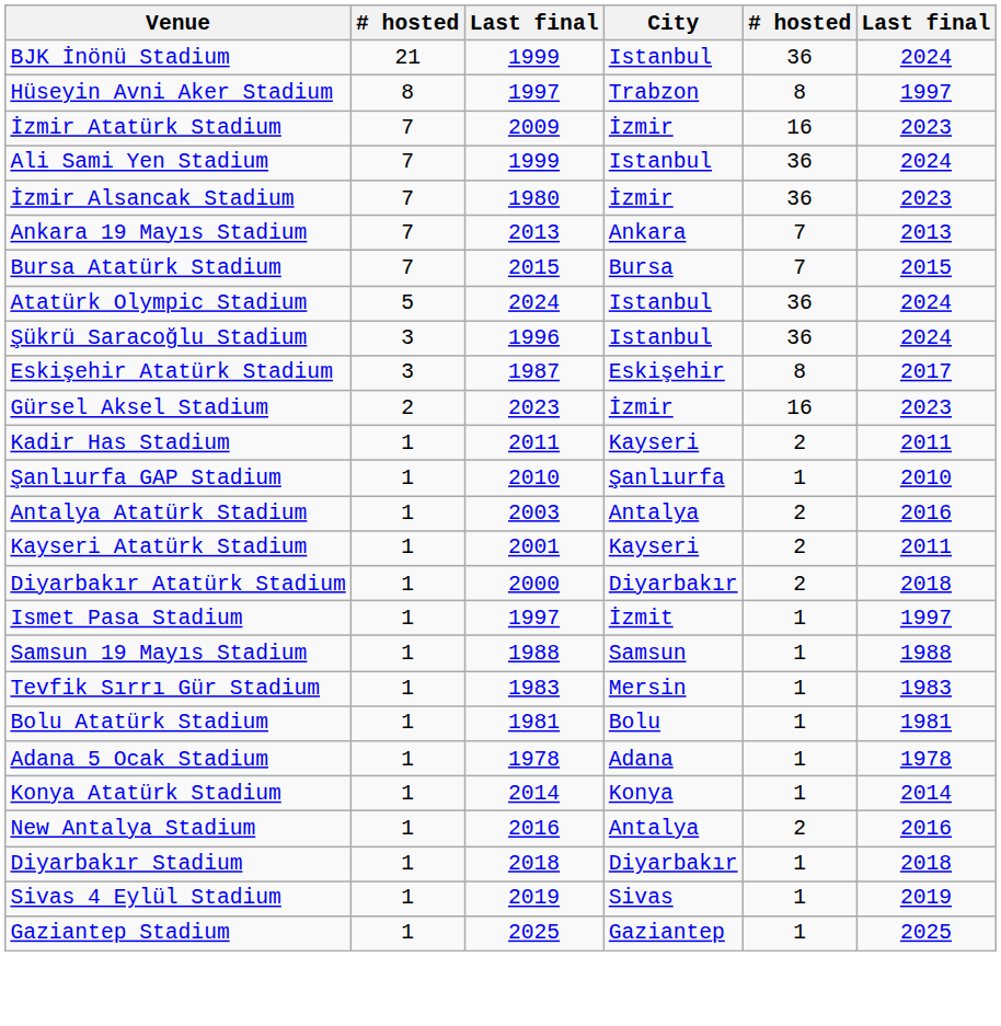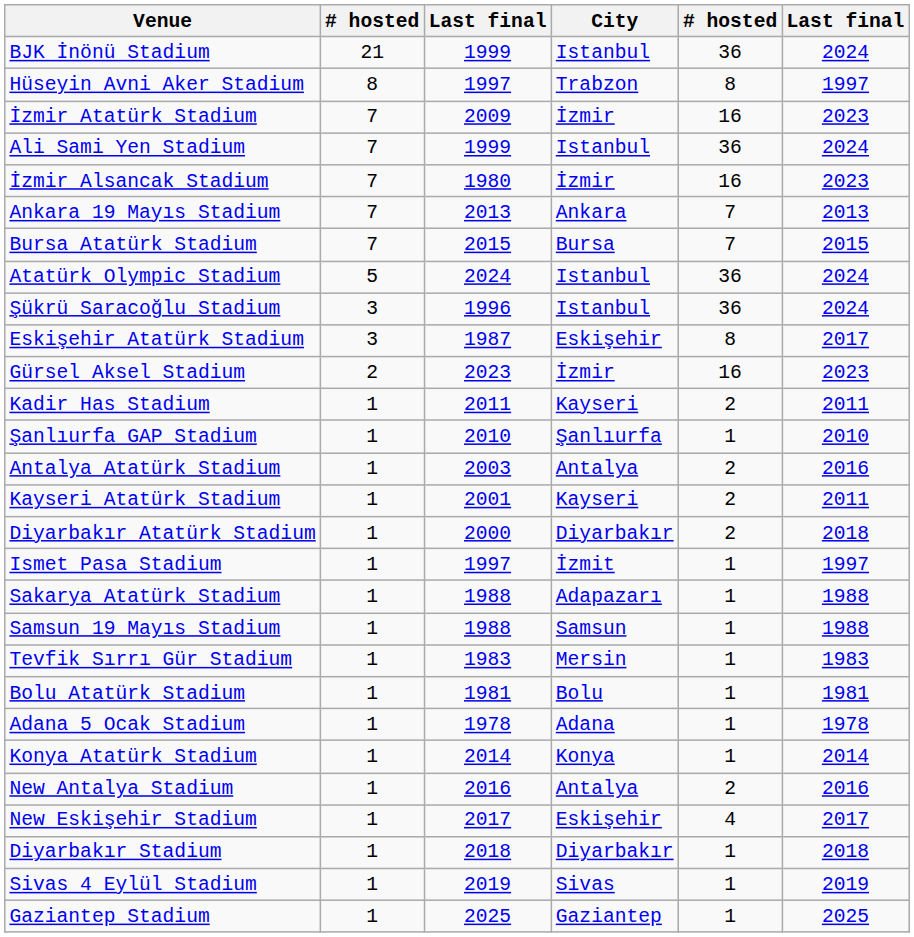 <table class="wikitable sortable">
 <tr>
 <th>Venue</th>
 <th># hosted</th>
 <th>Last final</th>
 <th>City</th>
 <th># hosted</th>
 <th>Last final</th>
 </tr>
 <tr>
 <td><a href='#'>BJK İnönü Stadium</a></td>
 <td align=center>21</td>
 <td align=center><a href='#'>1999</a></td>
 <td><a href='#'>Istanbul</a></td>
 <td align=center>36</td>
 <td align=center><a href='#'>2024</a></td>
 </tr>
 <tr>
 <td><a href='#'>Hüseyin Avni Aker Stadium</a></td>
 <td align=center>8</td>
 <td align=center><a href='#'>1997</a></td>
 <td><a href='#'>Trabzon</a></td>
 <td align=center>8</td>
 <td align=center><a href='#'>1997</a></td>
 </tr>
 <tr>
 <td><a href='#'>İzmir Atatürk Stadium</a></td>
 <td align=center>7</td>
 <td align=center><a href='#'>2009</a></td>
 <td><a href='#'>İzmir</a></td>
 <td align=center>16</td>
 <td align=center><a href='#'>2023</a></td>
 </tr>
 <tr>
 <td><a href='#'>Ali Sami Yen Stadium</a></td>
 <td align=center>7</td>
 <td align=center><a href='#'>1999</a></td>
 <td><a href='#'>Istanbul</a></td>
 <td align=center>36</td>
 <td align=center><a href='#'>2024</a></td>
 </tr>
 <tr>
 <td><a href='#'>İzmir Alsancak Stadium</a></td>
 <td align=center>7</td>
 <td align=center><a href='#'>1980</a></td>
 <td><a href='#'>İzmir</a></td>
-<td align=center>36</td>
+<td align=center>16</td>
 <td align=center><a href='#'>2023</a></td>
 </tr>
 <tr>
 <td><a href='#'>Ankara 19 Mayıs Stadium</a></td>
 <td align=center>7</td>
 <td align=center><a href='#'>2013</a></td>
 <td><a href='#'>Ankara</a></td>
 <td align=center>7</td>
 <td align=center><a href='#'>2013</a></td>
 </tr>
 <tr>
 <td><a href='#'>Bursa Atatürk Stadium</a></td>
 <td align=center>7</td>
 <td align=center><a href='#'>2015</a></td>
 <td><a href='#'>Bursa</a></td>
 <td align=center>7</td>
 <td align=center><a href='#'>2015</a></td>
 </tr>
 <tr>
 <td><a href='#'>Atatürk Olympic Stadium</a></td>
 <td align=center>5</td>
 <td align=center><a href='#'>2024</a></td>
 <td><a href='#'>Istanbul</a></td>
 <td align=center>36</td>
 <td align=center><a href='#'>2024</a></td>
 </tr>
 <tr>
 <td><a href='#'>Şükrü Saracoğlu Stadium</a></td>
 <td align=center>3</td>
 <td align=center><a href='#'>1996</a></td>
 <td><a href='#'>Istanbul</a></td>
 <td align=center>36</td>
 <td align=center><a href='#'>2024</a></td>
 </tr>
 <tr>
 <td><a href='#'>Eskişehir Atatürk Stadium</a></td>
 <td align=center>3</td>
 <td align=center><a href='#'>1987</a></td>
 <td><a href='#'>Eskişehir</a></td>
 <td align=center>8</td>
 <td align=center><a href='#'>2017</a></td>
 </tr>
 <tr>
 <td><a href='#'>Gürsel Aksel Stadium</a></td>
 <td align=center>2</td>
 <td align=center><a href='#'>2023</a></td>
 <td><a href='#'>İzmir</a></td>
 <td align=center>16</td>
 <td align=center><a href='#'>2023</a></td>
 </tr>
 <tr>
 <td><a href='#'>Kadir Has Stadium</a></td>
 <td align=center>1</td>
 <td align=center><a href='#'>2011</a></td>
 <td><a href='#'>Kayseri</a></td>
 <td align=center>2</td>
 <td align=center><a href='#'>2011</a></td>
 </tr>
 <tr>
 <td><a href='#'>Şanlıurfa GAP Stadium</a></td>
 <td align=center>1</td>
 <td align=center><a href='#'>2010</a></td>
 <td><a href='#'>Şanlıurfa</a></td>
 <td align=center>1</td>
 <td align=center><a href='#'>2010</a></td>
 </tr>
 <tr>
 <td><a href='#'>Antalya Atatürk Stadium</a></td>
 <td align=center>1</td>
 <td align=center><a href='#'>2003</a></td>
 <td><a href='#'>Antalya</a></td>
 <td align=center>2</td>
 <td align=center><a href='#'>2016</a></td>
 </tr>
 <tr>
 <td><a href='#'>Kayseri Atatürk Stadium</a></td>
 <td align=center>1</td>
 <td align=center><a href='#'>2001</a></td>
 <td><a href='#'>Kayseri</a></td>
 <td align=center>2</td>
 <td align=center><a href='#'>2011</a></td>
 </tr>
 <tr>
 <td><a href='#'>Diyarbakır Atatürk Stadium</a></td>
 <td align=center>1</td>
 <td align=center><a href='#'>2000</a></td>
 <td><a href='#'>Diyarbakır</a></td>
 <td align=center>2</td>
 <td align=center><a href='#'>2018</a></td>
 </tr>
 <tr>
 <td><a href='#'>Ismet Pasa Stadium</a></td>
 <td align=center>1</td>
 <td align=center><a href='#'>1997</a></td>
 <td><a href='#'>İzmit</a></td>
 <td align=center>1</td>
 <td align=center><a href='#'>1997</a></td>
 </tr>
 <tr>
+<td><a href='#'>Sakarya Atatürk Stadium</a></td>
+<td align=center>1</td>
+<td align=center><a href='#'>1988</a></td>
+<td><a href='#'>Adapazarı</a></td>
+<td align=center>1</td>
+<td align=center><a href='#'>1988</a></td>
+</tr>
+<tr>
 <td><a href='#'>Samsun 19 Mayıs Stadium</a></td>
 <td align=center>1</td>
 <td align=center><a href='#'>1988</a></td>
 <td><a href='#'>Samsun</a></td>
 <td align=center>1</td>
 <td align=center><a href='#'>1988</a></td>
 </tr>
 <tr>
 <td><a href='#'>Tevfik Sırrı Gür Stadium</a></td>
 <td align=center>1</td>
 <td align=center><a href='#'>1983</a></td>
 <td><a href='#'>Mersin</a></td>
 <td align=center>1</td>
 <td align=center><a href='#'>1983</a></td>
 </tr>
 <tr>
 <td><a href='#'>Bolu Atatürk Stadium</a></td>
 <td align=center>1</td>
 <td align=center><a href='#'>1981</a></td>
 <td><a href='#'>Bolu</a></td>
 <td align=center>1</td>
 <td align=center><a href='#'>1981</a></td>
 </tr>
 <tr>
 <td><a href='#'>Adana 5 Ocak Stadium</a></td>
 <td align=center>1</td>
 <td align=center><a href='#'>1978</a></td>
 <td><a href='#'>Adana</a></td>
 <td align=center>1</td>
 <td align=center><a href='#'>1978</a></td>
 </tr>
 <tr>
 <td><a href='#'>Konya Atatürk Stadium</a></td>
 <td align=center>1</td>
 <td align=center><a href='#'>2014</a></td>
 <td><a href='#'>Konya</a></td>
 <td align=center>1</td>
 <td align=center><a href='#'>2014</a></td>
 </tr>
 <tr>
 <td><a href='#'>New Antalya Stadium</a></td>
 <td align=center>1</td>
 <td align=center><a href='#'>2016</a></td>
 <td><a href='#'>Antalya</a></td>
 <td align=center>2</td>
 <td align=center><a href='#'>2016</a></td>
 </tr>
 <tr>
+<td><a href='#'>New Eskişehir Stadium</a></td>
+<td align=center>1</td>
+<td align=center><a href='#'>2017</a></td>
+<td><a href='#'>Eskişehir</a></td>
+<td align=center>4</td>
+<td align=center><a href='#'>2017</a></td>
+</tr>
+<tr>
 <td><a href='#'>Diyarbakır Stadium</a></td>
 <td align=center>1</td>
 <td align=center><a href='#'>2018</a></td>
 <td><a href='#'>Diyarbakır</a></td>
 <td align=center>1</td>
 <td align=center><a href='#'>2018</a></td>
 </tr>
 <tr>
 <td><a href='#'>Sivas 4 Eylül Stadium</a></td>
 <td align=center>1</td>
 <td align=center><a href='#'>2019</a></td>
 <td><a href='#'>Sivas</a></td>
 <td align=center>1</td>
 <td align=center><a href='#'>2019</a></td>
 </tr>
 <tr>
 <td><a href='#'>Gaziantep Stadium</a></td>
 <td align=center>1</td>
 <td align=center><a href='#'>2025</a></td>
 <td><a href='#'>Gaziantep</a></td>
 <td align=center>1</td>
 <td align=center><a href='#'>2025</a></td>
 </tr>
 </table>
